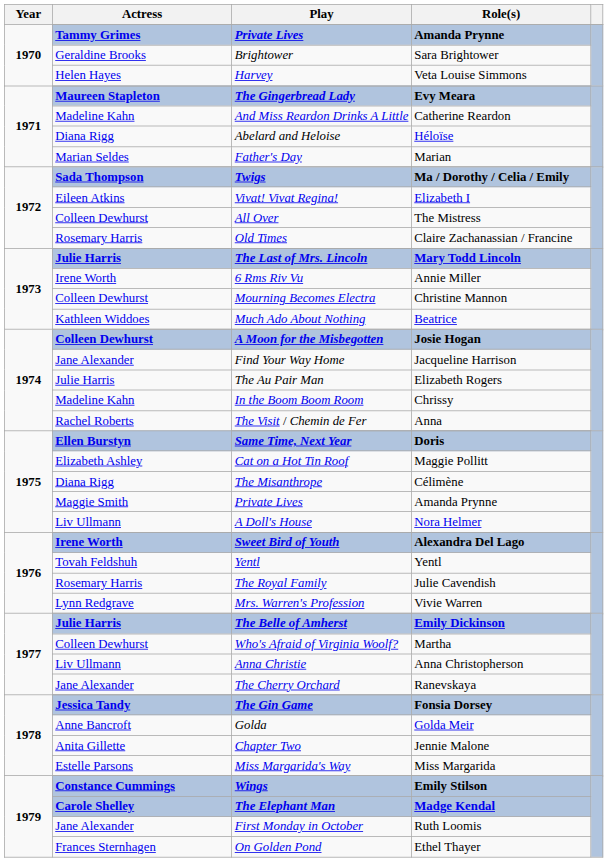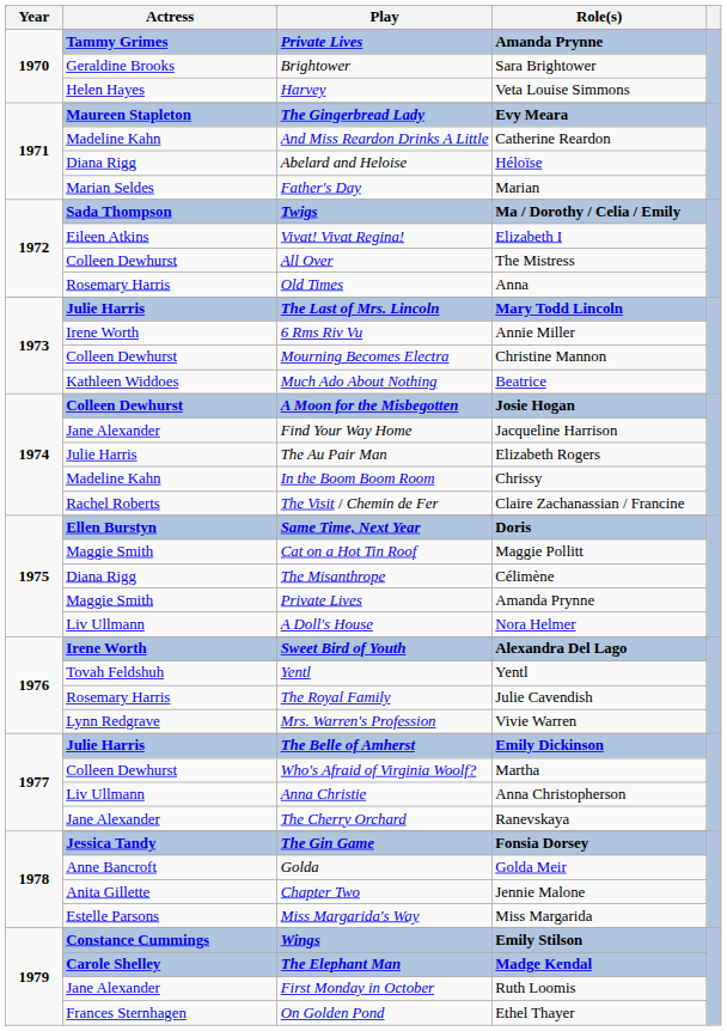 <table class="wikitable sortable">
 <tr>
 <th scope="col" style="width:8%;">Year</th>
 <th scope="col" style="width:30%;">Actress</th>
 <th scope="col" style="width:30%;">Play</th>
 <th scope="col" style="width:30%;">Role(s)</th>
 <th scope="col" style="width:2%;" class="unsortable"></th>
 </tr>
 <tr>
 <td rowspan="4" align="center"><strong>1970</strong> <br> </td>
 </tr>
 <tr style="background:#B0C4DE">
 <td><strong><a href='#'>Tammy Grimes</a></strong></td>
 <td><strong><em><a href='#'>Private Lives</a></em></strong></td>
 <td><strong>Amanda Prynne</strong></td>
 <td rowspan="4" align="center"></td>
 </tr>
 <tr>
 <td><a href='#'>Geraldine Brooks</a></td>
 <td><em>Brightower</em></td>
 <td>Sara Brightower</td>
 </tr>
 <tr>
 <td><a href='#'>Helen Hayes</a></td>
 <td><em><a href='#'>Harvey</a></em></td>
 <td>Veta Louise Simmons</td>
 </tr>
 <tr>
 <td rowspan="5" align="center"><strong>1971</strong> <br> </td>
 </tr>
 <tr style="background:#B0C4DE">
 <td><strong><a href='#'>Maureen Stapleton</a></strong></td>
 <td><strong><em><a href='#'>The Gingerbread Lady</a></em></strong></td>
 <td><strong>Evy Meara</strong></td>
 <td rowspan="5" align="center"></td>
 </tr>
 <tr>
 <td><a href='#'>Madeline Kahn</a></td>
 <td><em><a href='#'>And Miss Reardon Drinks A Little</a></em></td>
 <td>Catherine Reardon</td>
 </tr>
 <tr>
 <td><a href='#'>Diana Rigg</a></td>
 <td><em>Abelard and Heloise</em></td>
 <td><a href='#'>Héloïse</a></td>
 </tr>
 <tr>
 <td><a href='#'>Marian Seldes</a></td>
 <td><em><a href='#'>Father's Day</a></em></td>
 <td>Marian</td>
 </tr>
 <tr>
 <td rowspan="5" align="center"><strong>1972</strong> <br> </td>
 </tr>
 <tr style="background:#B0C4DE">
 <td><strong><a href='#'>Sada Thompson</a></strong></td>
 <td><strong><em><a href='#'>Twigs</a></em></strong></td>
 <td><strong>Ma / Dorothy / Celia / Emily</strong></td>
 <td rowspan="5" align="center"></td>
 </tr>
 <tr>
 <td><a href='#'>Eileen Atkins</a></td>
 <td><em><a href='#'>Vivat! Vivat Regina!</a></em></td>
 <td><a href='#'>Elizabeth I</a></td>
 </tr>
 <tr>
 <td><a href='#'>Colleen Dewhurst</a></td>
 <td><em><a href='#'>All Over</a></em></td>
 <td>The Mistress</td>
 </tr>
 <tr>
 <td><a href='#'>Rosemary Harris</a></td>
 <td><em><a href='#'>Old Times</a></em></td>
-<td>Claire Zachanassian / Francine</td>
+<td>Anna</td>
 </tr>
 <tr>
 <td rowspan="5" align="center"><strong>1973</strong> <br> </td>
 </tr>
 <tr style="background:#B0C4DE">
 <td><strong><a href='#'>Julie Harris</a></strong></td>
 <td><strong><em><a href='#'>The Last of Mrs. Lincoln</a></em></strong></td>
 <td><strong><a href='#'>Mary Todd Lincoln</a></strong></td>
 <td rowspan="5" align="center"></td>
 </tr>
 <tr>
 <td><a href='#'>Irene Worth</a></td>
 <td><em><a href='#'>6 Rms Riv Vu</a></em></td>
 <td>Annie Miller</td>
 </tr>
 <tr>
 <td><a href='#'>Colleen Dewhurst</a></td>
 <td><em><a href='#'>Mourning Becomes Electra</a></em></td>
 <td>Christine Mannon</td>
 </tr>
 <tr>
 <td><a href='#'>Kathleen Widdoes</a></td>
 <td><em><a href='#'>Much Ado About Nothing</a></em></td>
 <td><a href='#'>Beatrice</a></td>
 </tr>
 <tr>
 <td rowspan="6" align="center"><strong>1974</strong> <br> </td>
 </tr>
 <tr style="background:#B0C4DE">
 <td><strong><a href='#'>Colleen Dewhurst</a></strong></td>
 <td><strong><em><a href='#'>A Moon for the Misbegotten</a></em></strong></td>
 <td><strong>Josie Hogan</strong></td>
 <td rowspan="6" align="center"></td>
 </tr>
 <tr>
 <td><a href='#'>Jane Alexander</a></td>
 <td><em>Find Your Way Home</em></td>
 <td>Jacqueline Harrison</td>
 </tr>
 <tr>
 <td><a href='#'>Julie Harris</a></td>
 <td><em>The Au Pair Man</em></td>
 <td>Elizabeth Rogers</td>
 </tr>
 <tr>
 <td><a href='#'>Madeline Kahn</a></td>
 <td><em><a href='#'>In the Boom Boom Room</a></em></td>
 <td>Chrissy</td>
 </tr>
 <tr>
 <td rowspan="2"><a href='#'>Rachel Roberts</a></td>
 <td><em><a href='#'>The Visit</a></em> / <em>Chemin de Fer</em></td>
-<td>Anna</td>
+<td>Claire Zachanassian / Francine</td>
 </tr>
 <tr>
 <td rowspan="6" align="center"><strong>1975</strong> <br> </td>
 </tr>
 <tr style="background:#B0C4DE">
 <td><strong><a href='#'>Ellen Burstyn</a></strong></td>
 <td><strong><em><a href='#'>Same Time, Next Year</a></em></strong></td>
 <td><strong>Doris</strong></td>
 <td rowspan="6" align="center"></td>
 </tr>
 <tr>
-<td><a href='#'>Elizabeth Ashley</a></td>
+<td><a href='#'>Maggie Smith</a></td>
 <td><em><a href='#'>Cat on a Hot Tin Roof</a></em></td>
 <td>Maggie Pollitt</td>
 </tr>
 <tr>
 <td><a href='#'>Diana Rigg</a></td>
 <td><em><a href='#'>The Misanthrope</a></em></td>
 <td>Célimène</td>
 </tr>
 <tr>
 <td><a href='#'>Maggie Smith</a></td>
 <td><em><a href='#'>Private Lives</a></em></td>
 <td>Amanda Prynne</td>
 </tr>
 <tr>
 <td><a href='#'>Liv Ullmann</a></td>
 <td><em><a href='#'>A Doll's House</a></em></td>
 <td><a href='#'>Nora Helmer</a></td>
 </tr>
 <tr>
 <td rowspan="5" align="center"><strong>1976</strong> <br> </td>
 </tr>
 <tr style="background:#B0C4DE">
 <td><strong><a href='#'>Irene Worth</a></strong></td>
 <td><strong><em><a href='#'>Sweet Bird of Youth</a></em></strong></td>
 <td><strong>Alexandra Del Lago</strong></td>
 <td rowspan="5" align="center"></td>
 </tr>
 <tr>
 <td><a href='#'>Tovah Feldshuh</a></td>
 <td><em><a href='#'>Yentl</a></em></td>
 <td>Yentl</td>
 </tr>
 <tr>
 <td><a href='#'>Rosemary Harris</a></td>
 <td><em><a href='#'>The Royal Family</a></em></td>
 <td>Julie Cavendish</td>
 </tr>
 <tr>
 <td><a href='#'>Lynn Redgrave</a></td>
 <td><em><a href='#'>Mrs. Warren's Profession</a></em></td>
 <td>Vivie Warren</td>
 </tr>
 <tr>
 <td rowspan="5" align="center"><strong>1977</strong> <br> </td>
 </tr>
 <tr style="background:#B0C4DE">
 <td><strong><a href='#'>Julie Harris</a></strong></td>
 <td><strong><em><a href='#'>The Belle of Amherst</a></em></strong></td>
 <td><strong><a href='#'>Emily Dickinson</a></strong></td>
 <td rowspan="5" align="center"></td>
 </tr>
 <tr>
 <td><a href='#'>Colleen Dewhurst</a></td>
 <td><em><a href='#'>Who's Afraid of Virginia Woolf?</a></em></td>
 <td>Martha</td>
 </tr>
 <tr>
 <td><a href='#'>Liv Ullmann</a></td>
 <td><em><a href='#'>Anna Christie</a></em></td>
 <td>Anna Christopherson</td>
 </tr>
 <tr>
 <td><a href='#'>Jane Alexander</a></td>
 <td><em><a href='#'>The Cherry Orchard</a></em></td>
 <td>Ranevskaya</td>
 </tr>
 <tr>
 <td rowspan="5" align="center"><strong>1978</strong> <br> </td>
 </tr>
 <tr style="background:#B0C4DE">
 <td><strong><a href='#'>Jessica Tandy</a></strong></td>
 <td><strong><em><a href='#'>The Gin Game</a></em></strong></td>
 <td><strong>Fonsia Dorsey</strong></td>
 <td rowspan="5" align="center"></td>
 </tr>
 <tr>
 <td><a href='#'>Anne Bancroft</a></td>
 <td><em>Golda</em></td>
 <td><a href='#'>Golda Meir</a></td>
 </tr>
 <tr>
 <td><a href='#'>Anita Gillette</a></td>
 <td><em><a href='#'>Chapter Two</a></em></td>
 <td>Jennie Malone</td>
 </tr>
 <tr>
 <td><a href='#'>Estelle Parsons</a></td>
 <td><em><a href='#'>Miss Margarida's Way</a></em></td>
 <td>Miss Margarida</td>
 </tr>
 <tr>
 <td rowspan="5" align="center"><strong>1979</strong> <br> </td>
 </tr>
 <tr style="background:#B0C4DE">
 <td><strong><a href='#'>Constance Cummings</a></strong></td>
 <td><strong><em><a href='#'>Wings</a></em></strong></td>
 <td><strong>Emily Stilson</strong></td>
 <td rowspan="5" align="center"></td>
 </tr>
 <tr style="background:#B0C4DE">
 <td><strong><a href='#'>Carole Shelley</a></strong></td>
 <td><strong><em><a href='#'>The Elephant Man</a></em></strong></td>
 <td><strong><a href='#'>Madge Kendal</a></strong></td>
 </tr>
 <tr>
 <td><a href='#'>Jane Alexander</a></td>
 <td><em><a href='#'>First Monday in October</a></em></td>
 <td>Ruth Loomis</td>
 </tr>
 <tr>
 <td><a href='#'>Frances Sternhagen</a></td>
 <td><em><a href='#'>On Golden Pond</a></em></td>
 <td>Ethel Thayer</td>
 </tr>
 </table>
